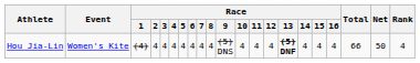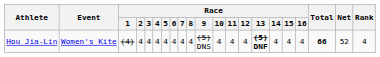 <table class=wikitable style="text-align:center; font-size:90%">
 <tr>
 <th rowspan="2">Athlete</th>
 <th rowspan="2">Event</th>
 <th colspan="16">Race</th>
 <th rowspan="2">Total</th>
 <th rowspan="2">Net</th>
 <th rowspan="2">Rank</th>
 </tr>
 <tr>
 <th>1</th>
 <th>2</th>
 <th>3</th>
 <th>4</th>
 <th>5</th>
 <th>6</th>
 <th>7</th>
 <th>8</th>
 <th>9</th>
 <th>10</th>
 <th>11</th>
 <th>12</th>
 <th>13</th>
 <th>14</th>
 <th>15</th>
 <th>16</th>
 </tr>
 <tr>
 <td align="left"><a href='#'>Hou Jia-Lin</a></td>
 <td align="left"><a href='#'>Women's Kite</a></td>
 <td><s>(4)</s></td>
 <td>4</td>
 <td>4</td>
 <td>4</td>
 <td>4</td>
 <td>4</td>
 <td>4</td>
 <td>4</td>
 <td><s>(5)</s><br>DNS</td>
 <td>4</td>
 <td>4</td>
 <td>4</td>
 <td><strong><s>(5)</s><br>DNF</strong></td>
 <td>4</td>
 <td>4</td>
 <td>4</td>
-<td>66</td>
-<td>50</td>
+<td><strong>66</strong></td>
+<td>52</td>
 <td>4</td>
 </tr>
 </table>
